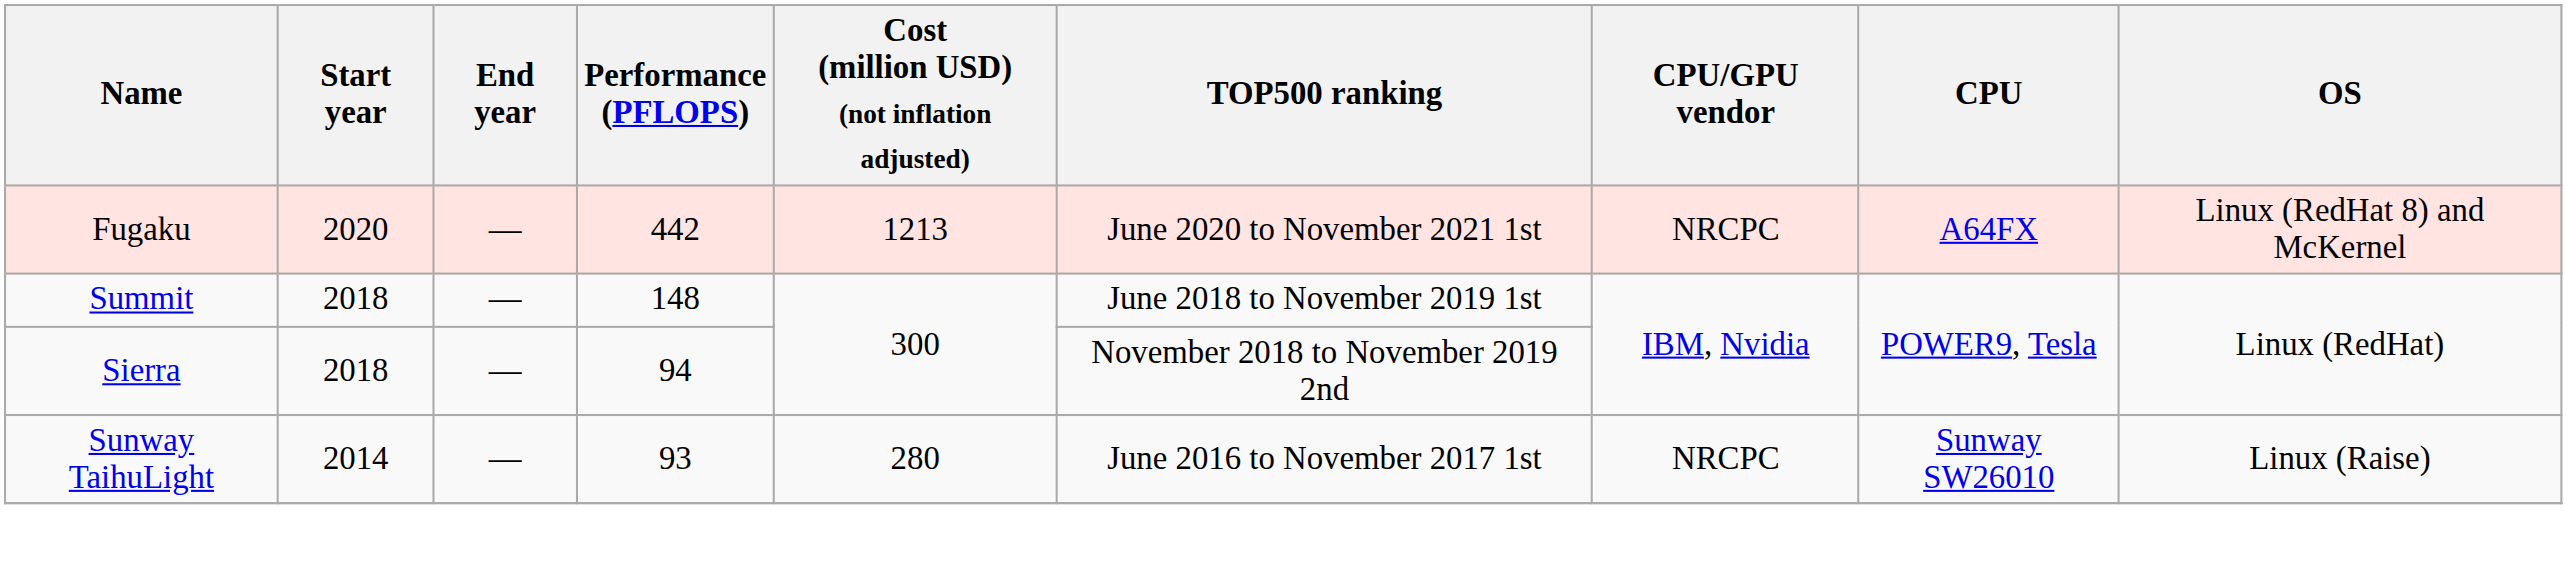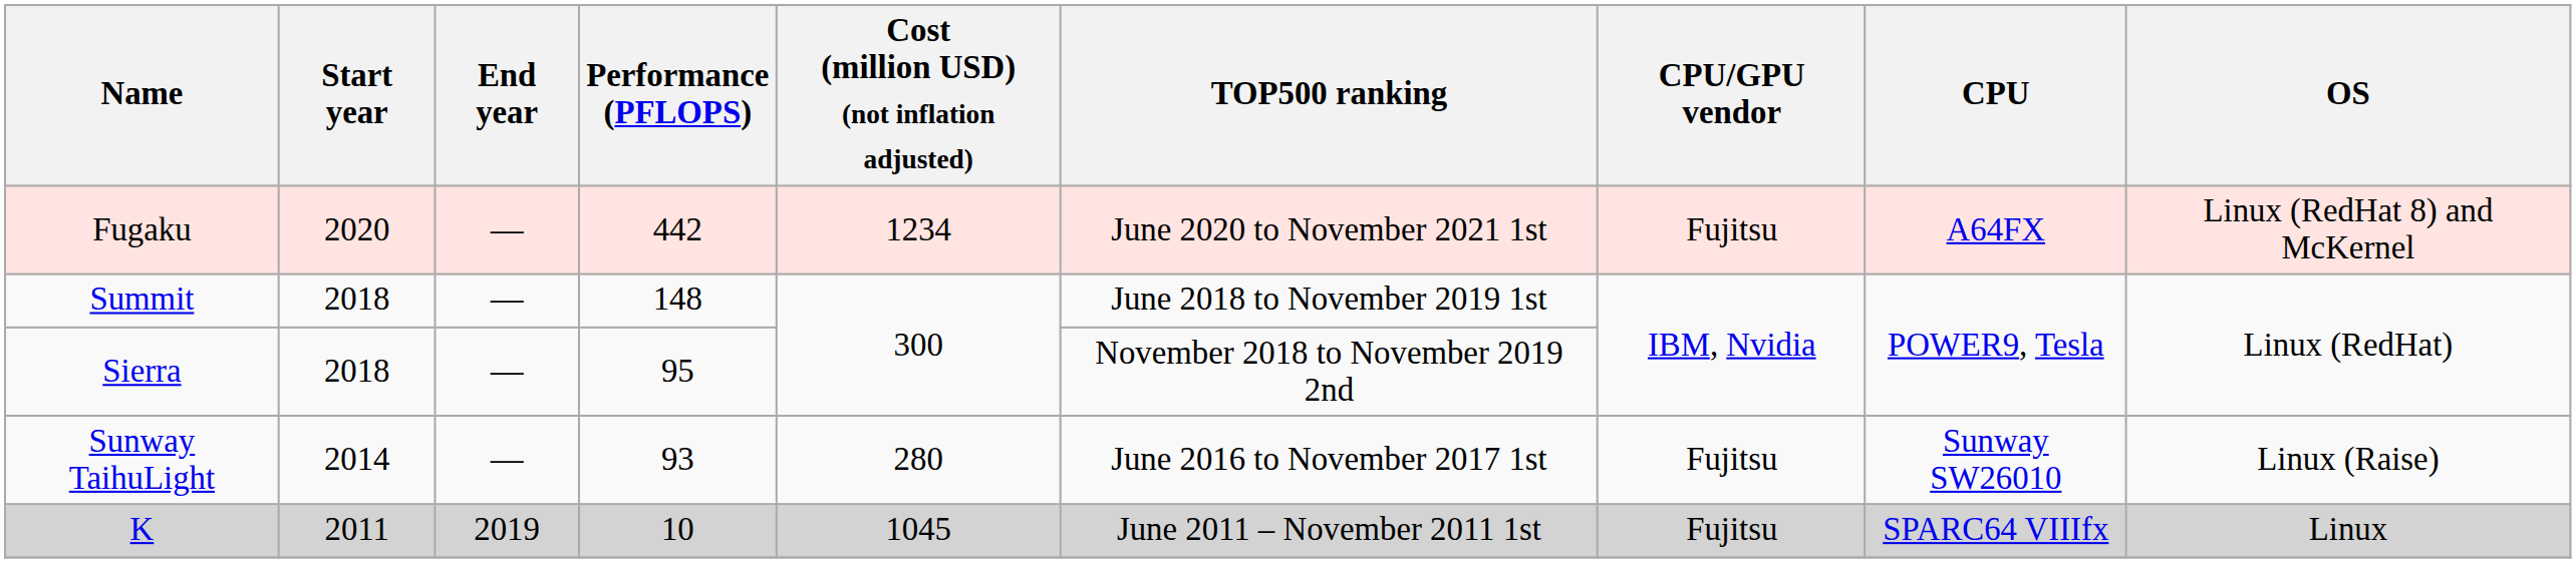 <table class="wikitable sortable" style="text-align:center">
 <tr>
 <th>Name</th>
 <th>Start year</th>
 <th>End year</th>
 <th data-sort-type="number">Performance<br>(<a href='#'>PFLOPS</a>)</th>
 <th data-sort-type="number">Cost<br>(million USD)<br><sub>(not inflation adjusted)</sub></th>
 <th>TOP500 ranking</th>
 <th>CPU/GPU vendor</th>
 <th>CPU</th>
 <th>OS</th>
 </tr>
 <tr style="background:MistyRose">
 <td>Fugaku</td>
 <td>2020</td>
 <td>—</td>
 <td>442</td>
-<td>1213</td>
+<td>1234</td>
 <td>June 2020 to November 2021 1st</td>
-<td>NRCPC</td>
+<td>Fujitsu</td>
 <td><a href='#'>A64FX</a></td>
 <td>Linux (RedHat 8) and McKernel</td>
 </tr>
 <tr>
 <td><a href='#'>Summit</a></td>
 <td>2018</td>
 <td>—</td>
 <td>148</td>
 <td rowspan="2">300</td>
 <td>June 2018 to November 2019 1st</td>
 <td rowspan="2"><a href='#'>IBM</a>, <a href='#'>Nvidia</a></td>
 <td rowspan="2"><a href='#'>POWER9</a>, <a href='#'>Tesla</a></td>
 <td rowspan="2">Linux (RedHat)</td>
 </tr>
 <tr>
 <td><a href='#'>Sierra</a></td>
 <td>2018</td>
 <td>—</td>
-<td>94</td>
+<td>95</td>
 <td>November 2018 to November 2019 2nd</td>
 </tr>
 <tr>
 <td><a href='#'>Sunway TaihuLight</a></td>
 <td>2014</td>
 <td>—</td>
 <td>93</td>
 <td>280</td>
 <td>June 2016 to November 2017 1st</td>
-<td>NRCPC</td>
+<td>Fujitsu</td>
 <td><a href='#'>Sunway SW26010</a></td>
 <td>Linux (Raise)</td>
+</tr>
+<tr style="background:LightGrey">
+<td><a href='#'>K</a></td>
+<td>2011</td>
+<td>2019</td>
+<td>10</td>
+<td>1045</td>
+<td>June 2011 – November 2011 1st</td>
+<td>Fujitsu</td>
+<td><a href='#'>SPARC64 VIIIfx</a></td>
+<td>Linux</td>
 </tr>
 <tr>
 </tr>
 </table>
